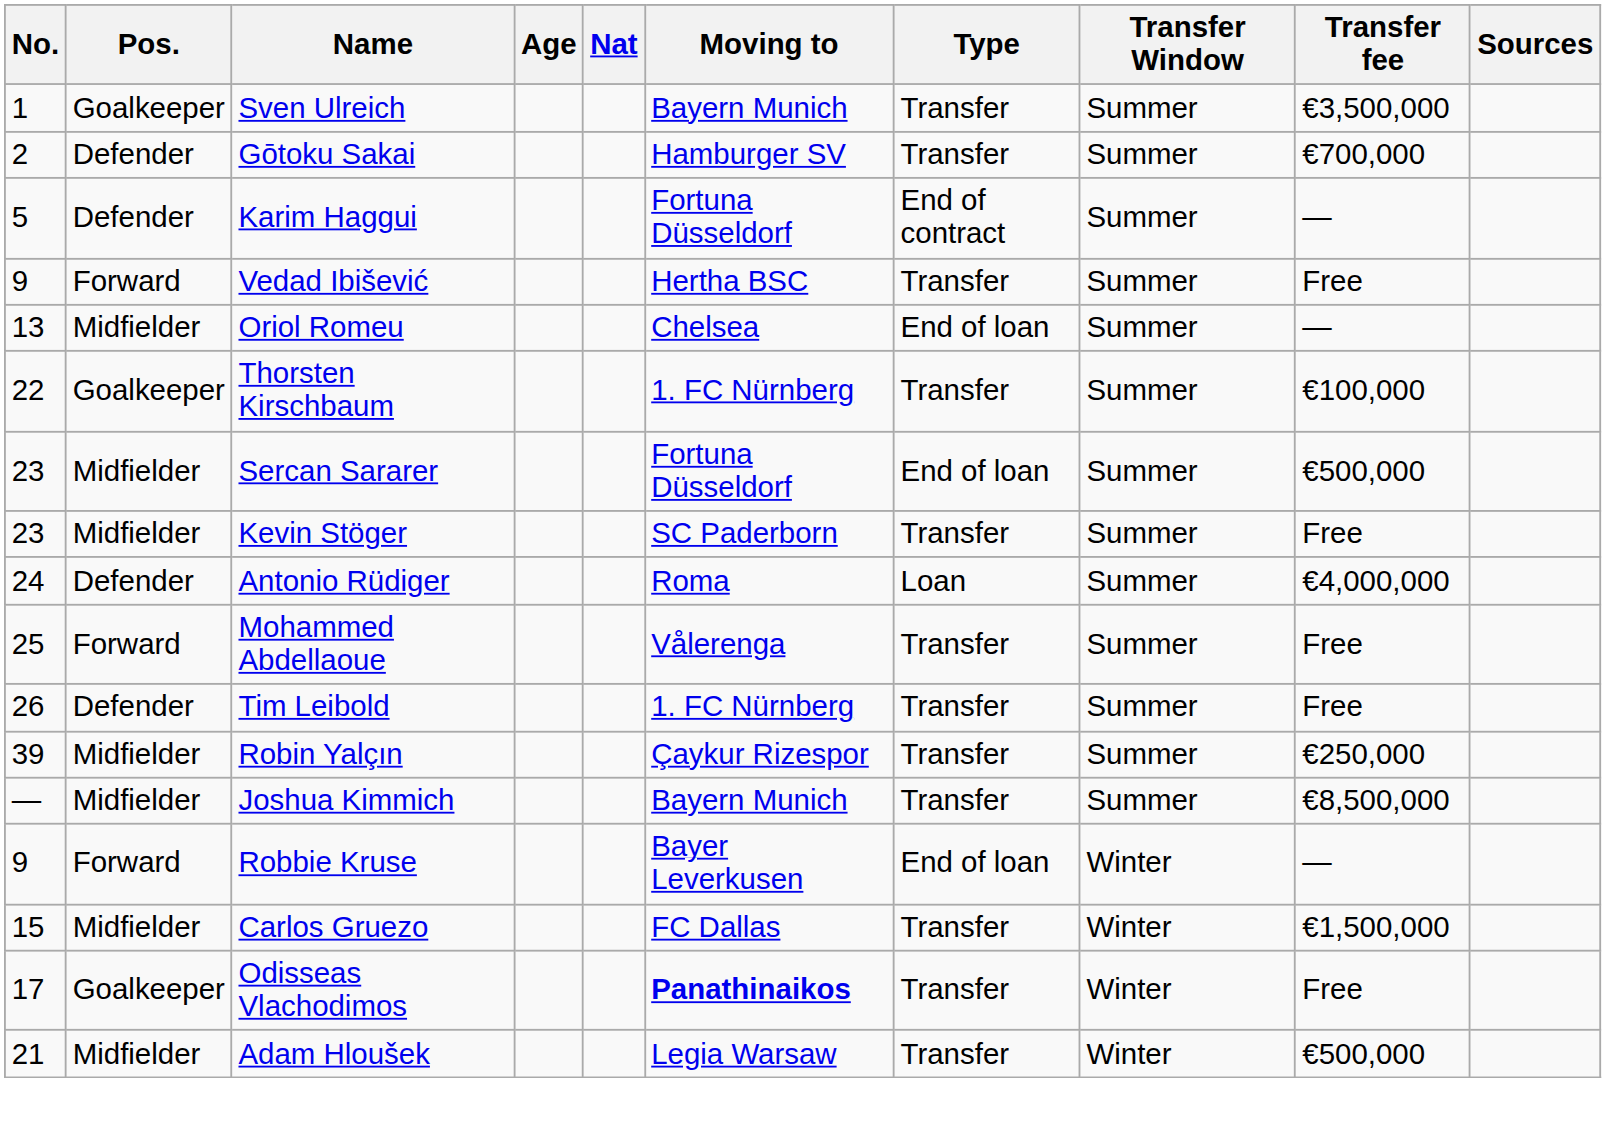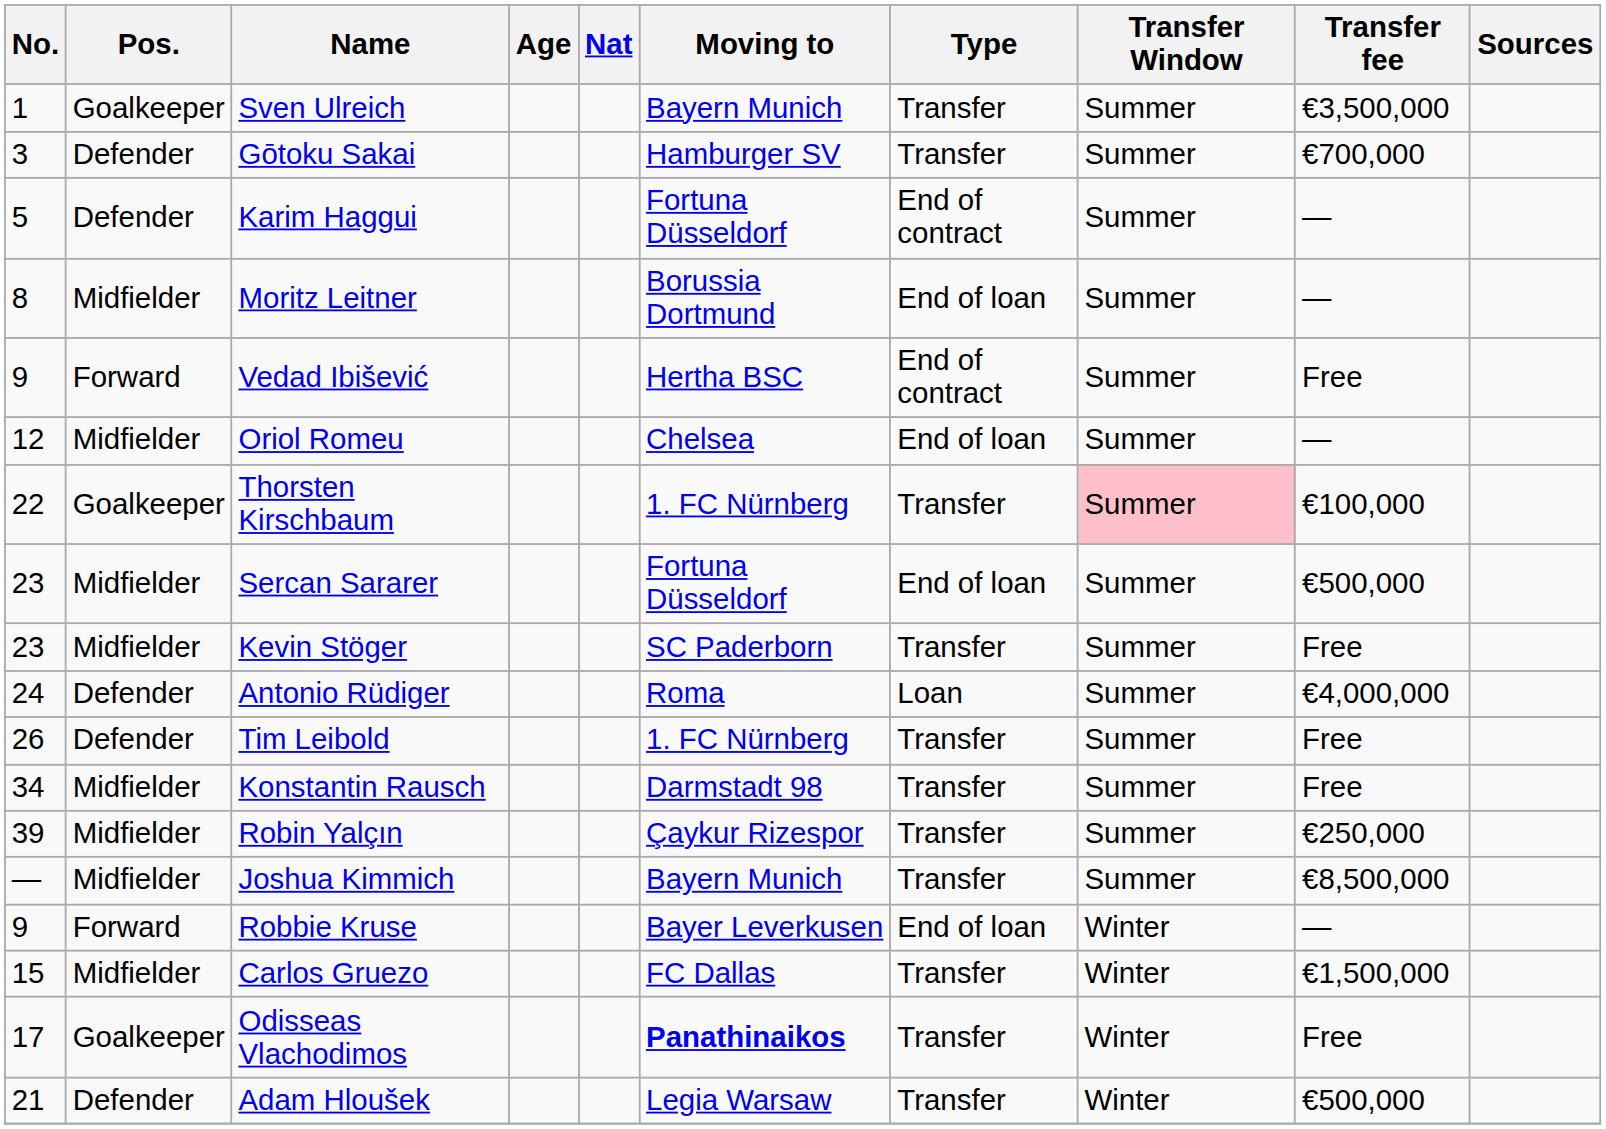 <table class="wikitable">
 <tr>
 <th>No.</th>
 <th>Pos.</th>
 <th>Name</th>
 <th>Age</th>
 <th><a href='#'>Nat</a></th>
 <th>Moving to</th>
 <th>Type</th>
 <th>Transfer Window</th>
 <th>Transfer fee</th>
 <th>Sources</th>
 </tr>
 <tr>
 <td>1</td>
 <td>Goalkeeper</td>
 <td><a href='#'>Sven Ulreich</a></td>
 <td></td>
 <td></td>
 <td><a href='#'>Bayern Munich</a></td>
 <td>Transfer</td>
 <td>Summer</td>
 <td>€3,500,000</td>
 <td></td>
 </tr>
 <tr>
-<td>2</td>
+<td>3</td>
 <td>Defender</td>
 <td><a href='#'>Gōtoku Sakai</a></td>
 <td></td>
 <td></td>
 <td><a href='#'>Hamburger SV</a></td>
 <td>Transfer</td>
 <td>Summer</td>
 <td>€700,000</td>
 <td></td>
 </tr>
 <tr>
 <td>5</td>
 <td>Defender</td>
 <td><a href='#'>Karim Haggui</a></td>
 <td></td>
 <td></td>
 <td><a href='#'>Fortuna Düsseldorf</a></td>
 <td>End of contract</td>
 <td>Summer</td>
 <td>—</td>
 <td></td>
 </tr>
 <tr>
+<td>8</td>
+<td>Midfielder</td>
+<td><a href='#'>Moritz Leitner</a></td>
+<td></td>
+<td></td>
+<td><a href='#'>Borussia Dortmund</a></td>
+<td>End of loan</td>
+<td>Summer</td>
+<td>—</td>
+<td></td>
+</tr>
+<tr>
 <td>9</td>
 <td>Forward</td>
 <td><a href='#'>Vedad Ibišević</a></td>
 <td></td>
 <td></td>
 <td><a href='#'>Hertha BSC</a></td>
-<td>Transfer</td>
+<td>End of contract</td>
 <td>Summer</td>
 <td>Free</td>
 <td></td>
 </tr>
 <tr>
-<td>13</td>
+<td>12</td>
 <td>Midfielder</td>
 <td><a href='#'>Oriol Romeu</a></td>
 <td></td>
 <td></td>
 <td><a href='#'>Chelsea</a></td>
 <td>End of loan</td>
 <td>Summer</td>
 <td>—</td>
 <td></td>
 </tr>
 <tr>
 <td>22</td>
 <td>Goalkeeper</td>
 <td><a href='#'>Thorsten Kirschbaum</a></td>
 <td></td>
 <td></td>
 <td><a href='#'>1. FC Nürnberg</a></td>
 <td>Transfer</td>
-<td>Summer</td>
+<td style="background: pink;">Summer</td>
 <td>€100,000</td>
 <td></td>
 </tr>
 <tr>
 <td>23</td>
 <td>Midfielder</td>
 <td><a href='#'>Sercan Sararer</a></td>
 <td></td>
 <td></td>
 <td><a href='#'>Fortuna Düsseldorf</a></td>
 <td>End of loan</td>
 <td>Summer</td>
 <td>€500,000</td>
 <td></td>
 </tr>
 <tr>
 <td>23</td>
 <td>Midfielder</td>
 <td><a href='#'>Kevin Stöger</a></td>
 <td></td>
 <td></td>
 <td><a href='#'>SC Paderborn</a></td>
 <td>Transfer</td>
 <td>Summer</td>
 <td>Free</td>
 <td></td>
 </tr>
 <tr>
 <td>24</td>
 <td>Defender</td>
 <td><a href='#'>Antonio Rüdiger</a></td>
 <td></td>
 <td></td>
 <td><a href='#'>Roma</a></td>
 <td>Loan</td>
 <td>Summer</td>
 <td>€4,000,000</td>
 <td></td>
 </tr>
 <tr>
-<td>25</td>
-<td>Forward</td>
-<td><a href='#'>Mohammed Abdellaoue</a></td>
+<td>26</td>
+<td>Defender</td>
+<td><a href='#'>Tim Leibold</a></td>
 <td></td>
 <td></td>
-<td><a href='#'>Vålerenga</a></td>
+<td><a href='#'>1. FC Nürnberg</a></td>
 <td>Transfer</td>
 <td>Summer</td>
 <td>Free</td>
 <td></td>
 </tr>
 <tr>
-<td>26</td>
-<td>Defender</td>
-<td><a href='#'>Tim Leibold</a></td>
+<td>34</td>
+<td>Midfielder</td>
+<td><a href='#'>Konstantin Rausch</a></td>
 <td></td>
 <td></td>
-<td><a href='#'>1. FC Nürnberg</a></td>
+<td><a href='#'>Darmstadt 98</a></td>
 <td>Transfer</td>
 <td>Summer</td>
 <td>Free</td>
 <td></td>
 </tr>
 <tr>
 <td>39</td>
 <td>Midfielder</td>
 <td><a href='#'>Robin Yalçın</a></td>
 <td></td>
 <td></td>
 <td><a href='#'>Çaykur Rizespor</a></td>
 <td>Transfer</td>
 <td>Summer</td>
 <td>€250,000</td>
 <td></td>
 </tr>
 <tr>
 <td>—</td>
 <td>Midfielder</td>
 <td><a href='#'>Joshua Kimmich</a></td>
 <td></td>
 <td></td>
 <td><a href='#'>Bayern Munich</a></td>
 <td>Transfer</td>
 <td>Summer</td>
 <td>€8,500,000</td>
 <td></td>
 </tr>
 <tr>
 <td>9</td>
 <td>Forward</td>
 <td><a href='#'>Robbie Kruse</a></td>
 <td></td>
 <td></td>
 <td><a href='#'>Bayer Leverkusen</a></td>
 <td>End of loan</td>
 <td>Winter</td>
 <td>—</td>
 <td></td>
 </tr>
 <tr>
 <td>15</td>
 <td>Midfielder</td>
 <td><a href='#'>Carlos Gruezo</a></td>
 <td></td>
 <td></td>
 <td><a href='#'>FC Dallas</a></td>
 <td>Transfer</td>
 <td>Winter</td>
 <td>€1,500,000</td>
 <td></td>
 </tr>
 <tr>
 <td>17</td>
 <td>Goalkeeper</td>
 <td><a href='#'>Odisseas Vlachodimos</a></td>
 <td></td>
 <td></td>
 <td><strong><a href='#'>Panathinaikos</a></strong></td>
 <td>Transfer</td>
 <td>Winter</td>
 <td>Free</td>
 <td></td>
 </tr>
 <tr>
 <td>21</td>
-<td>Midfielder</td>
+<td>Defender</td>
 <td><a href='#'>Adam Hloušek</a></td>
 <td></td>
 <td></td>
 <td><a href='#'>Legia Warsaw</a></td>
 <td>Transfer</td>
 <td>Winter</td>
 <td>€500,000</td>
 <td></td>
 </tr>
 <tr>
 </tr>
 </table>
